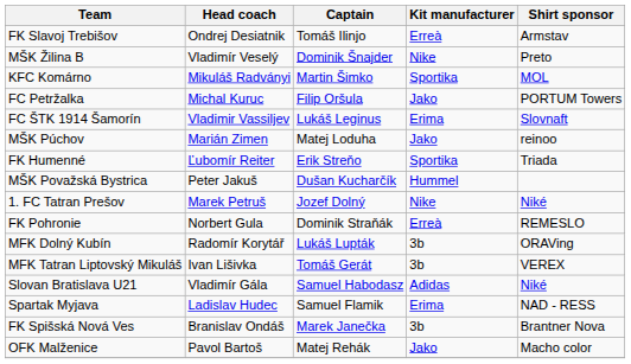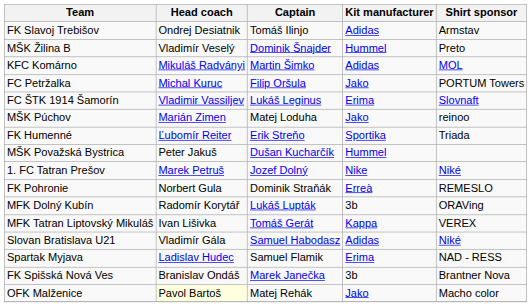 <table class="wikitable sortable" style="text-align: left;">
 <tr>
 <th>Team</th>
 <th>Head coach</th>
 <th>Captain</th>
 <th>Kit manufacturer</th>
 <th>Shirt sponsor</th>
 </tr>
 <tr>
 <td>FK Slavoj Trebišov</td>
 <td> Ondrej Desiatnik</td>
 <td> Tomáš Ilinjo</td>
-<td> <a href='#'>Erreà</a></td>
+<td> <a href='#'>Adidas</a></td>
 <td>Armstav</td>
 </tr>
 <tr>
 <td>MŠK Žilina B</td>
 <td> Vladimír Veselý</td>
 <td> <a href='#'>Dominik Šnajder</a></td>
-<td> <a href='#'>Nike</a></td>
+<td> <a href='#'>Hummel</a></td>
 <td>Preto</td>
 </tr>
 <tr>
 <td>KFC Komárno</td>
 <td> <a href='#'>Mikuláš Radványi</a></td>
 <td> <a href='#'>Martin Šimko</a></td>
-<td> <a href='#'>Sportika</a></td>
+<td> <a href='#'>Adidas</a></td>
 <td><a href='#'>MOL</a></td>
 </tr>
 <tr>
 <td>FC Petržalka</td>
 <td> <a href='#'>Michal Kuruc</a></td>
 <td> <a href='#'>Filip Oršula</a></td>
 <td> <a href='#'>Jako</a></td>
 <td>PORTUM Towers</td>
 </tr>
 <tr>
 <td>FC ŠTK 1914 Šamorín</td>
 <td> <a href='#'>Vladimir Vassiljev</a></td>
 <td> <a href='#'>Lukáš Leginus</a></td>
 <td> <a href='#'>Erima</a></td>
 <td><a href='#'>Slovnaft</a></td>
 </tr>
 <tr>
 <td>MŠK Púchov</td>
 <td> <a href='#'>Marián Zimen</a></td>
 <td> Matej Loduha</td>
 <td> <a href='#'>Jako</a></td>
 <td>reinoo</td>
 </tr>
 <tr>
 <td>FK Humenné</td>
 <td> <a href='#'>Ľubomír Reiter</a></td>
 <td> <a href='#'>Erik Streňo</a></td>
 <td> <a href='#'>Sportika</a></td>
 <td>Triada</td>
 </tr>
 <tr>
 <td>MŠK Považská Bystrica</td>
 <td> Peter Jakuš</td>
 <td> <a href='#'>Dušan Kucharčík</a></td>
 <td> <a href='#'>Hummel</a></td>
 <td></td>
 </tr>
 <tr>
 <td>1. FC Tatran Prešov</td>
 <td> <a href='#'>Marek Petruš</a></td>
 <td> <a href='#'>Jozef Dolný</a></td>
 <td> <a href='#'>Nike</a></td>
 <td><a href='#'>Niké</a> </td>
 </tr>
 <tr>
 <td>FK Pohronie</td>
 <td> Norbert Gula</td>
 <td> Dominik Straňák</td>
 <td> <a href='#'>Erreà</a></td>
 <td>REMESLO</td>
 </tr>
 <tr>
 <td>MFK Dolný Kubín</td>
 <td> Radomír Korytář</td>
 <td> <a href='#'>Lukáš Lupták</a></td>
 <td> 3b</td>
 <td>ORAVing</td>
 </tr>
 <tr>
 <td>MFK Tatran Liptovský Mikuláš</td>
 <td> Ivan Lišivka</td>
 <td> <a href='#'>Tomáš Gerát</a></td>
-<td> 3b</td>
+<td> <a href='#'>Kappa</a></td>
 <td>VEREX</td>
 </tr>
 <tr>
 <td>Slovan Bratislava U21</td>
 <td> Vladimír Gála</td>
 <td> <a href='#'>Samuel Habodasz</a></td>
 <td> <a href='#'>Adidas</a></td>
 <td><a href='#'>Niké</a></td>
 </tr>
 <tr>
 <td>Spartak Myjava</td>
 <td> <a href='#'>Ladislav Hudec</a></td>
 <td> Samuel Flamik</td>
 <td> <a href='#'>Erima</a></td>
 <td>NAD - RESS</td>
 </tr>
 <tr>
 <td>FK Spišská Nová Ves</td>
 <td> Branislav Ondáš</td>
 <td> <a href='#'>Marek Janečka</a></td>
 <td> 3b</td>
 <td>Brantner Nova</td>
 </tr>
 <tr>
 <td>OFK Malženice</td>
-<td> Pavol Bartoš</td>
+<td style="background: lightyellow;"> Pavol Bartoš</td>
 <td> Matej Rehák</td>
 <td> <a href='#'>Jako</a></td>
 <td>Macho color</td>
 </tr>
 <tr>
 </tr>
 </table>
